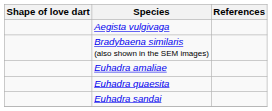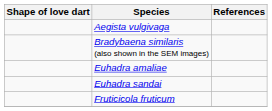 <table class="wikitable">
 <tr>
 <th>Shape of love dart</th>
 <th>Species</th>
 <th>References</th>
 </tr>
 <tr>
 <td></td>
 <td><em><a href='#'>Aegista vulgivaga</a></em></td>
 <td></td>
 </tr>
 <tr>
 <td></td>
 <td><em><a href='#'>Bradybaena similaris</a></em> <small><br>(also shown in the SEM images)</small></td>
 <td></td>
 </tr>
 <tr>
 <td></td>
 <td><em><a href='#'>Euhadra amaliae</a></em></td>
 <td></td>
 </tr>
 <tr>
 <td></td>
-<td><em><a href='#'>Euhadra quaesita</a></em></td>
+<td><em><a href='#'>Euhadra sandai</a></em></td>
 <td></td>
 </tr>
 <tr>
 <td></td>
-<td><em><a href='#'>Euhadra sandai</a></em></td>
+<td><em><a href='#'>Fruticicola fruticum</a></em></td>
 <td></td>
 </tr>
 <tr>
 </tr>
 </table>
